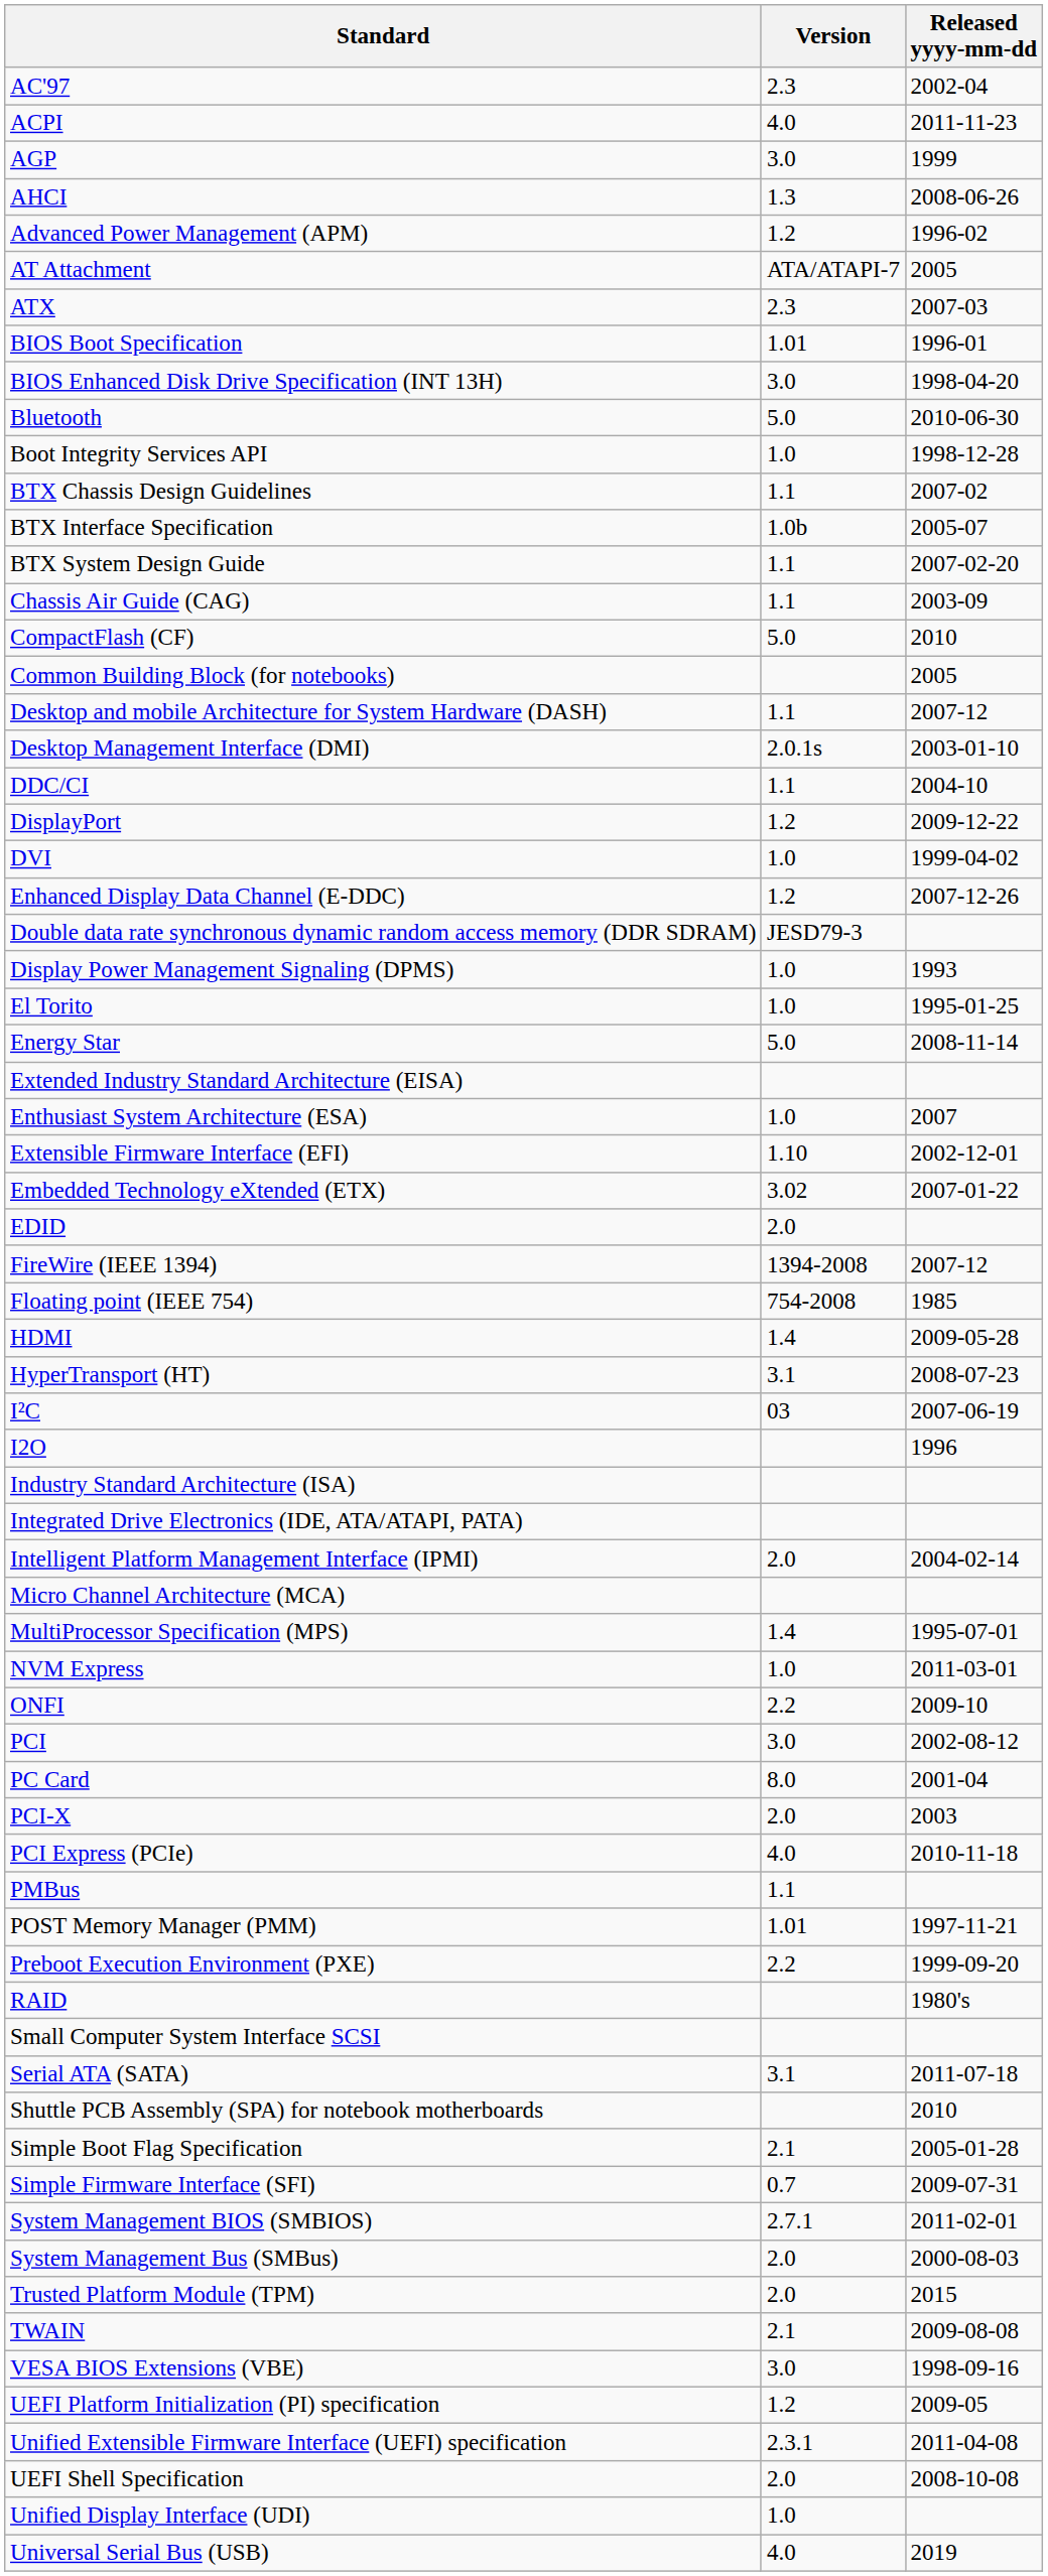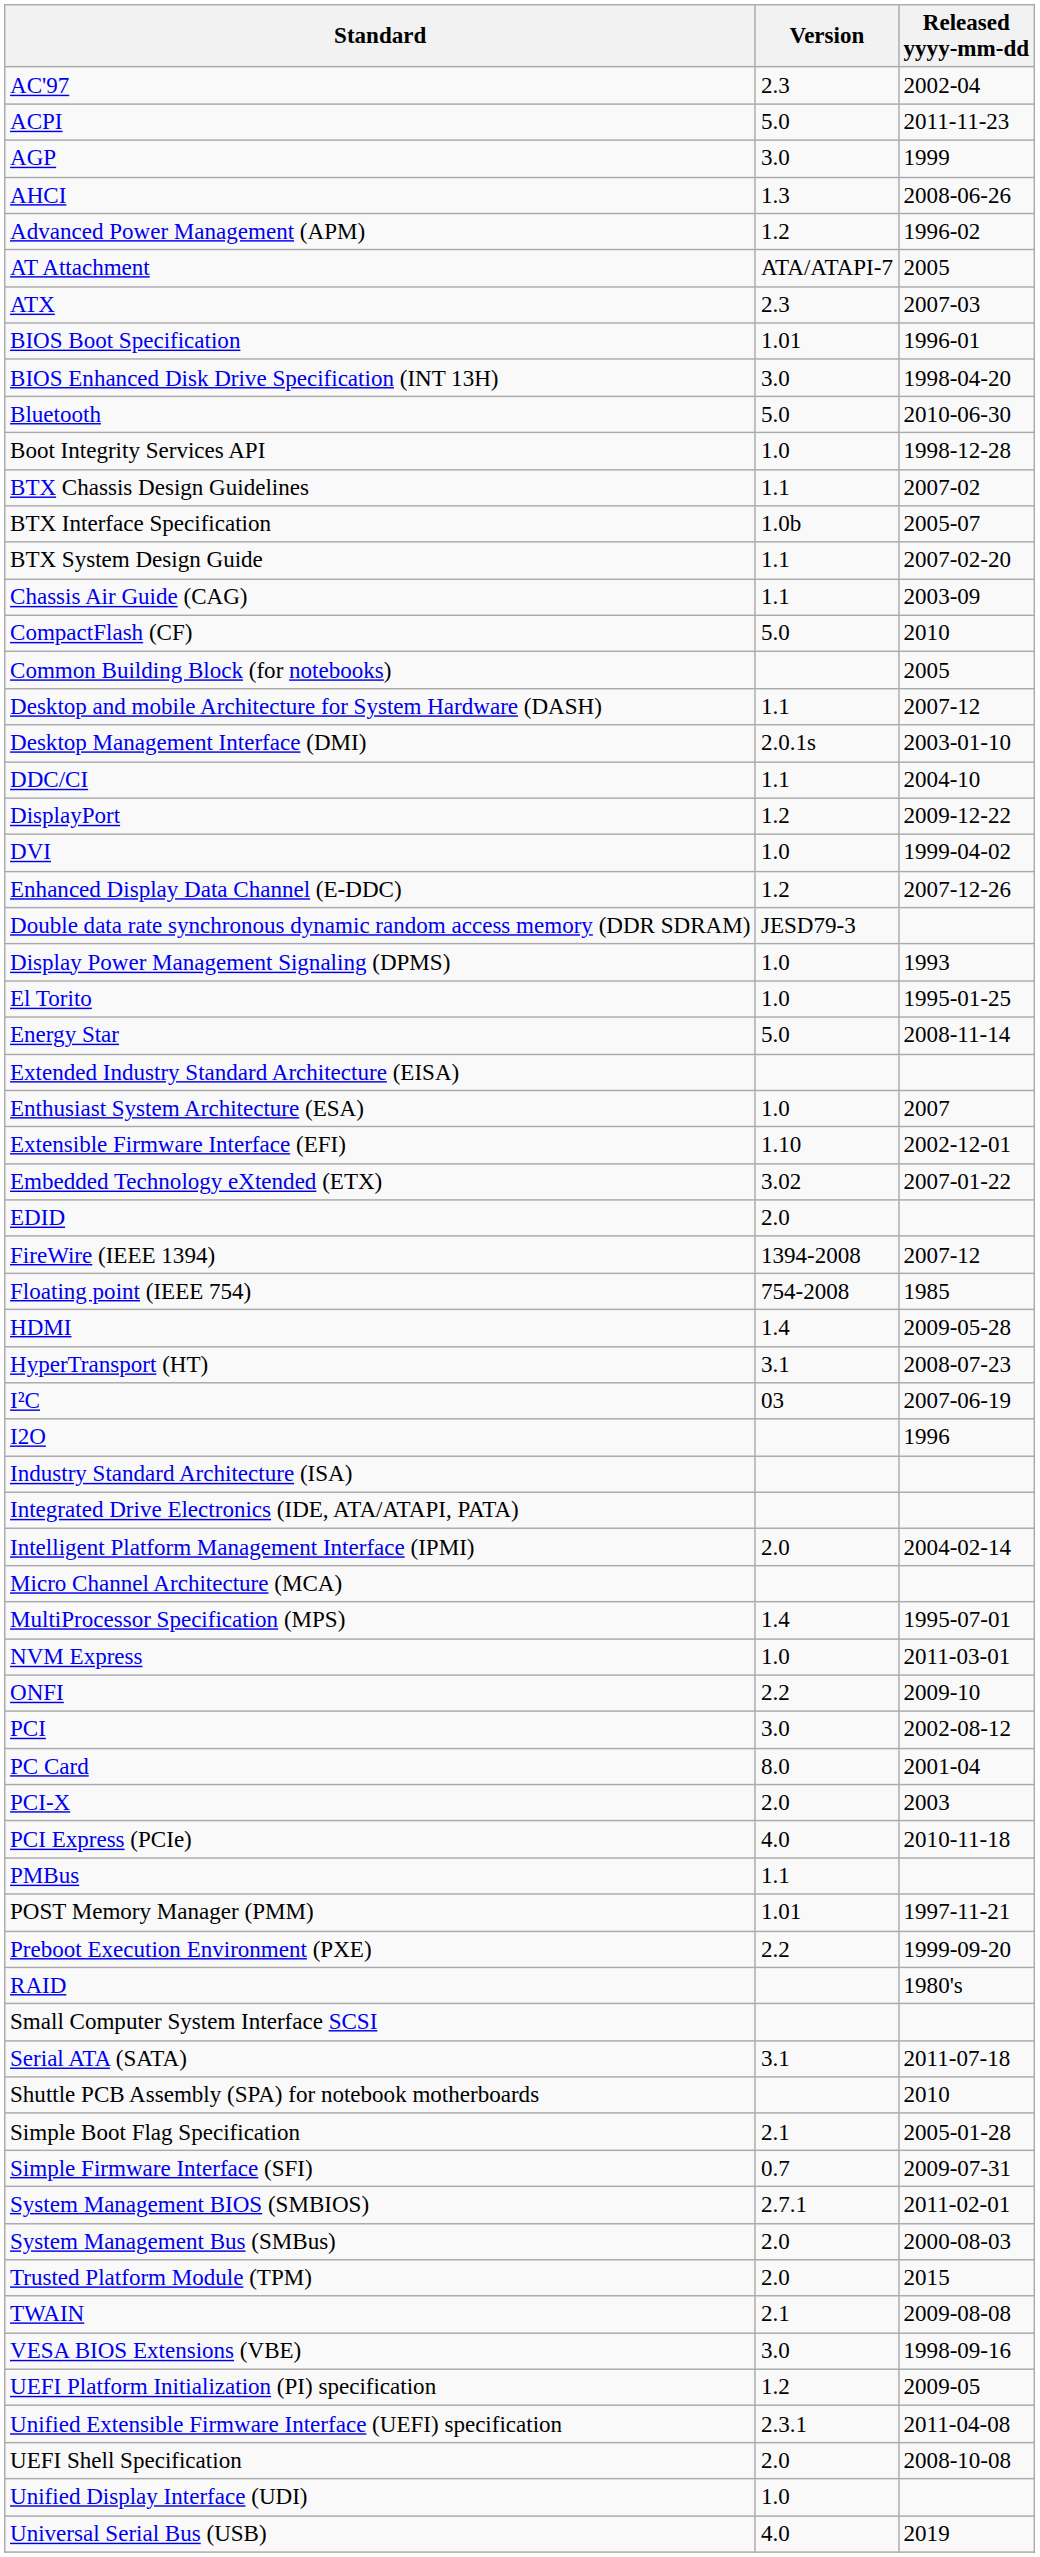 <table class="wikitable sortable">
 <tr>
 <th>Standard</th>
 <th>Version</th>
 <th>Released<br>yyyy-mm-dd</th>
 </tr>
 <tr>
 <td><a href='#'>AC'97</a></td>
 <td>2.3</td>
 <td>2002-04</td>
 </tr>
 <tr>
 <td><a href='#'>ACPI</a></td>
-<td>4.0</td>
+<td>5.0</td>
 <td>2011-11-23</td>
 </tr>
 <tr>
 <td><a href='#'>AGP</a></td>
 <td>3.0</td>
 <td>1999</td>
 </tr>
 <tr>
 <td><a href='#'>AHCI</a></td>
 <td>1.3</td>
 <td>2008-06-26</td>
 </tr>
 <tr>
 <td><a href='#'>Advanced Power Management</a> (APM)</td>
 <td>1.2</td>
 <td>1996-02</td>
 </tr>
 <tr>
 <td><a href='#'>AT Attachment</a></td>
 <td>ATA/ATAPI-7</td>
 <td>2005</td>
 </tr>
 <tr>
 <td><a href='#'>ATX</a></td>
 <td>2.3</td>
 <td>2007-03</td>
 </tr>
 <tr>
 <td><a href='#'>BIOS Boot Specification</a></td>
 <td>1.01</td>
 <td>1996-01</td>
 </tr>
 <tr>
 <td><a href='#'>BIOS Enhanced Disk Drive Specification</a> (INT 13H)</td>
 <td>3.0</td>
 <td>1998-04-20</td>
 </tr>
 <tr>
 <td><a href='#'>Bluetooth</a></td>
 <td>5.0</td>
 <td>2010-06-30</td>
 </tr>
 <tr>
 <td>Boot Integrity Services API</td>
 <td>1.0</td>
 <td>1998-12-28</td>
 </tr>
 <tr>
 <td><a href='#'>BTX</a> Chassis Design Guidelines</td>
 <td>1.1</td>
 <td>2007-02</td>
 </tr>
 <tr>
 <td>BTX Interface Specification</td>
 <td>1.0b</td>
 <td>2005-07</td>
 </tr>
 <tr>
 <td>BTX System Design Guide</td>
 <td>1.1</td>
 <td>2007-02-20</td>
 </tr>
 <tr>
 <td><a href='#'>Chassis Air Guide</a> (CAG)</td>
 <td>1.1</td>
 <td>2003-09</td>
 </tr>
 <tr>
 <td><a href='#'>CompactFlash</a> (CF)</td>
 <td>5.0</td>
 <td>2010</td>
 </tr>
 <tr>
 <td><a href='#'>Common Building Block</a> (for <a href='#'>notebooks</a>)</td>
 <td></td>
 <td>2005</td>
 </tr>
 <tr>
 <td><a href='#'>Desktop and mobile Architecture for System Hardware</a> (DASH)</td>
 <td>1.1</td>
 <td>2007-12</td>
 </tr>
 <tr>
 <td><a href='#'>Desktop Management Interface</a> (DMI)</td>
 <td>2.0.1s</td>
 <td>2003-01-10</td>
 </tr>
 <tr>
 <td><a href='#'>DDC/CI</a></td>
 <td>1.1</td>
 <td>2004-10</td>
 </tr>
 <tr>
 <td><a href='#'>DisplayPort</a></td>
 <td>1.2</td>
 <td>2009-12-22</td>
 </tr>
 <tr>
 <td><a href='#'>DVI</a></td>
 <td>1.0</td>
 <td>1999-04-02</td>
 </tr>
 <tr>
 <td><a href='#'>Enhanced Display Data Channel</a> (E-DDC)</td>
 <td>1.2</td>
 <td>2007-12-26</td>
 </tr>
 <tr>
 <td><a href='#'>Double data rate synchronous dynamic random access memory</a> (DDR SDRAM)</td>
 <td>JESD79-3</td>
 <td></td>
 </tr>
 <tr>
 <td><a href='#'>Display Power Management Signaling</a> (DPMS)</td>
 <td>1.0</td>
 <td>1993</td>
 </tr>
 <tr>
 <td><a href='#'>El Torito</a></td>
 <td>1.0</td>
 <td>1995-01-25</td>
 </tr>
 <tr>
 <td><a href='#'>Energy Star</a></td>
 <td>5.0</td>
 <td>2008-11-14</td>
 </tr>
 <tr>
 <td><a href='#'>Extended Industry Standard Architecture</a> (EISA)</td>
 <td></td>
 <td></td>
 </tr>
 <tr>
 <td><a href='#'>Enthusiast System Architecture</a> (ESA)</td>
 <td>1.0</td>
 <td>2007</td>
 </tr>
 <tr>
 <td><a href='#'>Extensible Firmware Interface</a> (EFI)</td>
 <td>1.10</td>
 <td>2002-12-01</td>
 </tr>
 <tr>
 <td><a href='#'>Embedded Technology eXtended</a> (ETX)</td>
 <td>3.02</td>
 <td>2007-01-22</td>
 </tr>
 <tr>
 <td><a href='#'>EDID</a></td>
 <td>2.0</td>
 <td></td>
 </tr>
 <tr>
 <td><a href='#'>FireWire</a> (IEEE 1394)</td>
 <td>1394-2008</td>
 <td>2007-12</td>
 </tr>
 <tr>
 <td><a href='#'>Floating point</a> (IEEE 754)</td>
 <td>754-2008</td>
 <td>1985</td>
 </tr>
 <tr>
 <td><a href='#'>HDMI</a></td>
 <td>1.4</td>
 <td>2009-05-28</td>
 </tr>
 <tr>
 <td><a href='#'>HyperTransport</a> (HT)</td>
 <td>3.1</td>
 <td>2008-07-23</td>
 </tr>
 <tr>
 <td><a href='#'>I²C</a></td>
 <td>03</td>
 <td>2007-06-19</td>
 </tr>
 <tr>
 <td><a href='#'>I2O</a></td>
 <td></td>
 <td>1996</td>
 </tr>
 <tr>
 <td><a href='#'>Industry Standard Architecture</a> (ISA)</td>
 <td></td>
 <td></td>
 </tr>
 <tr>
 <td><a href='#'>Integrated Drive Electronics</a> (IDE, ATA/ATAPI, PATA)</td>
 <td></td>
 <td></td>
 </tr>
 <tr>
 <td><a href='#'>Intelligent Platform Management Interface</a> (IPMI)</td>
 <td>2.0</td>
 <td>2004-02-14</td>
 </tr>
 <tr>
 <td><a href='#'>Micro Channel Architecture</a> (MCA)</td>
 <td></td>
 <td></td>
 </tr>
 <tr>
 <td><a href='#'>MultiProcessor Specification</a> (MPS)</td>
 <td>1.4</td>
 <td>1995-07-01</td>
 </tr>
 <tr>
 <td><a href='#'>NVM Express</a></td>
 <td>1.0</td>
 <td>2011-03-01</td>
 </tr>
 <tr>
 <td><a href='#'>ONFI</a></td>
 <td>2.2</td>
 <td>2009-10</td>
 </tr>
 <tr>
 <td><a href='#'>PCI</a></td>
 <td>3.0</td>
 <td>2002-08-12</td>
 </tr>
 <tr>
 <td><a href='#'>PC Card</a></td>
 <td>8.0</td>
 <td>2001-04</td>
 </tr>
 <tr>
 <td><a href='#'>PCI-X</a></td>
 <td>2.0</td>
 <td>2003</td>
 </tr>
 <tr>
 <td><a href='#'>PCI Express</a> (PCIe)</td>
 <td>4.0</td>
 <td>2010-11-18</td>
 </tr>
 <tr>
 <td><a href='#'>PMBus</a></td>
 <td>1.1</td>
 <td></td>
 </tr>
 <tr>
 <td>POST Memory Manager (PMM)</td>
 <td>1.01</td>
 <td>1997-11-21</td>
 </tr>
 <tr>
 <td><a href='#'>Preboot Execution Environment</a> (PXE)</td>
 <td>2.2</td>
 <td>1999-09-20</td>
 </tr>
 <tr>
 <td><a href='#'>RAID</a></td>
 <td></td>
 <td>1980's</td>
 </tr>
 <tr>
 <td>Small Computer System Interface <a href='#'>SCSI</a></td>
 <td></td>
 <td></td>
 </tr>
 <tr>
 <td><a href='#'>Serial ATA</a> (SATA)</td>
 <td>3.1</td>
 <td>2011-07-18</td>
 </tr>
 <tr>
 <td>Shuttle PCB Assembly (SPA) for notebook motherboards</td>
 <td></td>
 <td>2010</td>
 </tr>
 <tr>
 <td>Simple Boot Flag Specification</td>
 <td>2.1</td>
 <td>2005-01-28</td>
 </tr>
 <tr>
 <td><a href='#'>Simple Firmware Interface</a> (SFI)</td>
 <td>0.7</td>
 <td>2009-07-31</td>
 </tr>
 <tr>
 <td><a href='#'>System Management BIOS</a> (SMBIOS)</td>
 <td>2.7.1</td>
 <td>2011-02-01</td>
 </tr>
 <tr>
 <td><a href='#'>System Management Bus</a> (SMBus)</td>
 <td>2.0</td>
 <td>2000-08-03</td>
 </tr>
 <tr>
 <td><a href='#'>Trusted Platform Module</a> (TPM)</td>
 <td>2.0</td>
 <td>2015</td>
 </tr>
 <tr>
 <td><a href='#'>TWAIN</a></td>
 <td>2.1</td>
 <td>2009-08-08</td>
 </tr>
 <tr>
 <td><a href='#'>VESA BIOS Extensions</a> (VBE)</td>
 <td>3.0</td>
 <td>1998-09-16</td>
 </tr>
 <tr>
 <td><a href='#'>UEFI Platform Initialization</a> (PI) specification</td>
 <td>1.2</td>
 <td>2009-05</td>
 </tr>
 <tr>
 <td><a href='#'>Unified Extensible Firmware Interface</a> (UEFI) specification</td>
 <td>2.3.1</td>
 <td>2011-04-08</td>
 </tr>
 <tr>
 <td>UEFI Shell Specification</td>
 <td>2.0</td>
 <td>2008-10-08</td>
 </tr>
 <tr>
 <td><a href='#'>Unified Display Interface</a> (UDI)</td>
 <td>1.0</td>
 <td></td>
 </tr>
 <tr>
 <td><a href='#'>Universal Serial Bus</a> (USB)</td>
 <td>4.0</td>
 <td>2019</td>
 </tr>
 </table>
